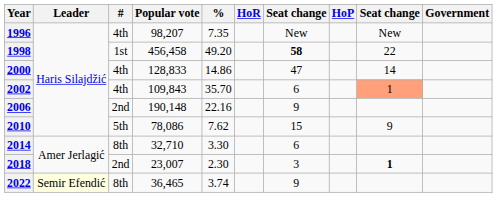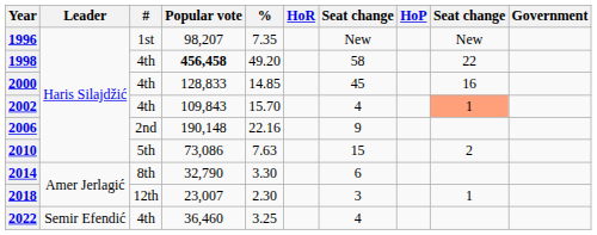 <table class="wikitable" style="text-align: center;">
 <tr>
 <th>Year</th>
 <th>Leader</th>
 <th>#</th>
 <th>Popular vote</th>
 <th>%</th>
 <th><a href='#'>HoR</a></th>
 <th>Seat change</th>
 <th><a href='#'>HoP</a></th>
 <th>Seat change</th>
 <th>Government</th>
 </tr>
 <tr>
 <th><a href='#'>1996</a></th>
 <td rowspan=6><a href='#'>Haris Silajdžić</a></td>
-<td>4th</td>
+<td>1st</td>
 <td align=center>98,207</td>
 <td>7.35</td>
 <td></td>
 <td>New</td>
 <td></td>
 <td>New</td>
 <td></td>
 </tr>
 <tr>
 <th><a href='#'>1998</a></th>
-<td>1st</td>
-<td align=center>456,458</td>
+<td>4th</td>
+<td align=center><strong>456,458</strong></td>
 <td>49.20</td>
 <td></td>
-<td><strong> 58</strong></td>
+<td> 58</td>
 <td></td>
 <td> 22</td>
 <td></td>
 </tr>
 <tr>
 <th><a href='#'>2000</a></th>
 <td>4th</td>
 <td align=center>128,833</td>
-<td>14.86</td>
+<td>14.85</td>
 <td></td>
-<td> 47</td>
+<td> 45</td>
 <td></td>
-<td> 14</td>
+<td> 16</td>
 <td></td>
 </tr>
 <tr>
 <th><a href='#'>2002</a></th>
 <td>4th</td>
 <td align=center>109,843</td>
-<td>35.70</td>
+<td>15.70</td>
 <td></td>
-<td> 6</td>
+<td> 4</td>
 <td></td>
 <td style="background: lightsalmon;"> 1</td>
 <td></td>
 </tr>
 <tr>
 <th><a href='#'>2006</a></th>
 <td>2nd</td>
 <td align=center>190,148</td>
 <td>22.16</td>
 <td></td>
 <td> 9</td>
 <td></td>
 <td></td>
 <td></td>
 </tr>
 <tr>
 <th><a href='#'>2010</a></th>
 <td>5th</td>
-<td align=center>78,086</td>
-<td>7.62</td>
+<td align=center>73,086</td>
+<td>7.63</td>
 <td></td>
 <td> 15</td>
 <td></td>
-<td> 9</td>
+<td> 2</td>
 <td></td>
 </tr>
 <tr>
 <th><a href='#'>2014</a></th>
 <td rowspan=2>Amer Jerlagić</td>
 <td>8th</td>
-<td align=center>32,710</td>
+<td align=center>32,790</td>
 <td>3.30</td>
 <td></td>
 <td> 6</td>
 <td></td>
 <td></td>
 <td></td>
 </tr>
 <tr>
 <th><a href='#'>2018</a></th>
-<td>2nd</td>
+<td>12th</td>
 <td align=center>23,007</td>
 <td>2.30</td>
 <td></td>
 <td> 3</td>
 <td></td>
-<td><strong> 1</strong></td>
+<td> 1</td>
 <td></td>
 </tr>
 <tr>
 <th><a href='#'>2022</a></th>
-<td rowspan=1 style="background: lightyellow;">Semir Efendić</td>
-<td>8th</td>
-<td align=center>36,465</td>
-<td>3.74</td>
+<td rowspan=1>Semir Efendić</td>
+<td>4th</td>
+<td align=center>36,460</td>
+<td>3.25</td>
 <td></td>
-<td> 9</td>
+<td> 4</td>
 <td></td>
 <td></td>
 <td></td>
 </tr>
 </table>
